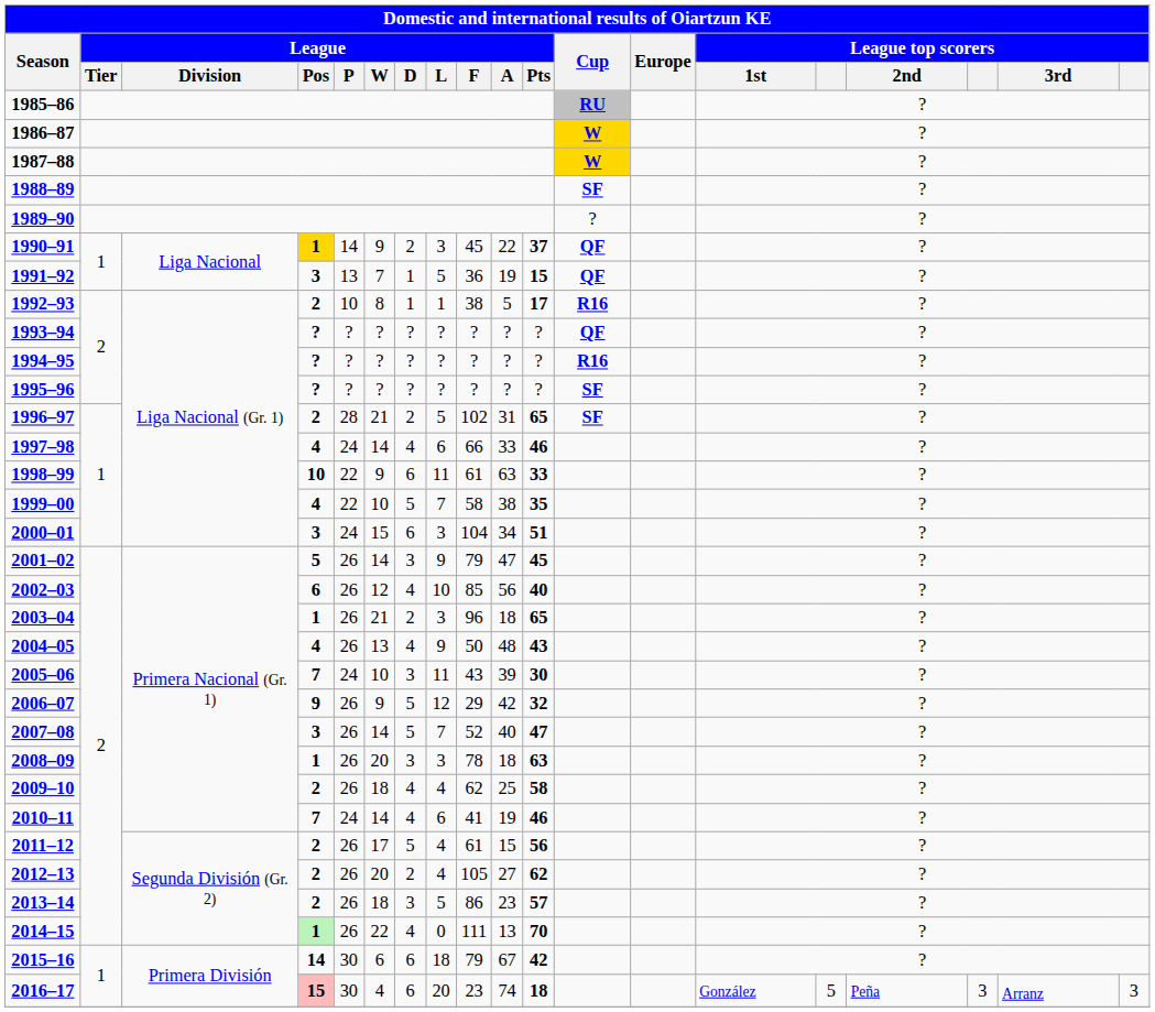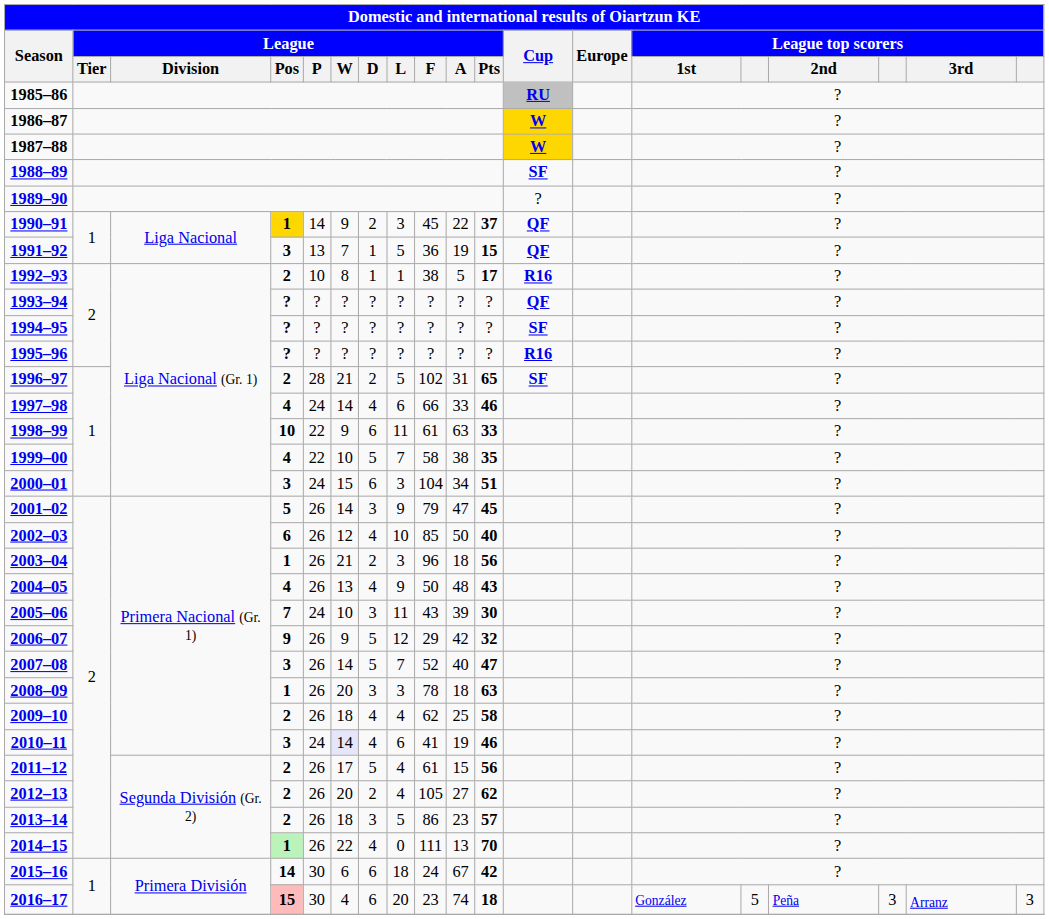 <table class="wikitable" style="text-align: center;">
 <tr>
 <th style="color:white; background:blue;" colspan=20>Domestic and international results of Oiartzun KE</th>
 </tr>
 <tr>
 <th rowspan=2 width="60"align=center>Season</th>
 <th colspan="10" style="color:white; background:blue;">League</th>
 <th rowspan=2 width="60"align=center><a href='#'>Cup</a></th>
 <th rowspan=2 colspan=2>Europe</th>
 <th colspan=6 style="color:white; background:blue;">League top scorers</th>
 </tr>
 <tr>
 <th width="20px">Tier</th>
 <th width=150px>Division</th>
 <th width=20px>Pos</th>
 <th width=20px>P</th>
 <th width=20px>W</th>
 <th width=20px>D</th>
 <th width=20px>L</th>
 <th width=20px>F</th>
 <th width=20px>A</th>
 <th width=20px>Pts</th>
 <th width=100px>1st</th>
 <th width=20px></th>
 <th width=100px>2nd</th>
 <th width=20px></th>
 <th width=100px>3rd</th>
 <th width=20px></th>
 </tr>
 <tr>
 <td><strong>1985–86</strong></td>
 <td colspan=10></td>
 <td bgcolor=silver><strong><a href='#'>RU</a></strong></td>
 <td colspan=2></td>
 <td colspan=6>?</td>
 </tr>
 <tr>
 <td><strong>1986–87</strong></td>
 <td colspan=10></td>
 <td bgcolor=gold><strong><a href='#'>W</a></strong></td>
 <td colspan=2></td>
 <td colspan=6>?</td>
 </tr>
 <tr>
 <td><strong>1987–88</strong></td>
 <td colspan=10></td>
 <td bgcolor=gold><strong><a href='#'>W</a></strong></td>
 <td colspan=2></td>
 <td colspan=6>?</td>
 </tr>
 <tr>
 <td><strong><a href='#'>1988–89</a></strong></td>
 <td colspan=10></td>
 <td><strong><a href='#'>SF</a></strong></td>
 <td colspan=2></td>
 <td colspan=6>?</td>
 </tr>
 <tr>
 <td><strong><a href='#'>1989–90</a></strong></td>
 <td colspan=10></td>
 <td>?</td>
 <td colspan=2></td>
 <td colspan=6>?</td>
 </tr>
 <tr>
 <td><strong><a href='#'>1990–91</a></strong></td>
 <td rowspan=2>1</td>
 <td rowspan=2><a href='#'>Liga Nacional</a></td>
 <td bgcolor=gold><strong>1</strong></td>
 <td>14</td>
 <td>9</td>
 <td>2</td>
 <td>3</td>
 <td>45</td>
 <td>22</td>
 <td><strong>37</strong></td>
 <td><strong><a href='#'>QF</a></strong></td>
 <td colspan=2></td>
 <td colspan=6>?</td>
 </tr>
 <tr>
 <td><strong><a href='#'>1991–92</a></strong></td>
 <td><strong>3</strong></td>
 <td>13</td>
 <td>7</td>
 <td>1</td>
 <td>5</td>
 <td>36</td>
 <td>19</td>
 <td><strong>15</strong></td>
 <td><strong><a href='#'>QF</a></strong></td>
 <td colspan=2></td>
 <td colspan=6>?</td>
 </tr>
 <tr>
 <td><strong><a href='#'>1992–93</a></strong></td>
 <td rowspan=4>2</td>
 <td rowspan=9><a href='#'>Liga Nacional</a> <small>(Gr. 1)</small></td>
 <td><strong>2</strong></td>
 <td>10</td>
 <td>8</td>
 <td>1</td>
 <td>1</td>
 <td>38</td>
 <td>5</td>
 <td><strong>17</strong></td>
 <td><strong><a href='#'>R16</a></strong></td>
 <td colspan=2></td>
 <td colspan=6>?</td>
 </tr>
 <tr>
 <td><strong><a href='#'>1993–94</a></strong></td>
 <td><strong>?</strong></td>
 <td>?</td>
 <td>?</td>
 <td>?</td>
 <td>?</td>
 <td>?</td>
 <td>?</td>
 <td>?</td>
 <td><strong><a href='#'>QF</a></strong></td>
 <td colspan=2></td>
 <td colspan=6>?</td>
 </tr>
 <tr>
 <td><strong><a href='#'>1994–95</a></strong></td>
 <td><strong>?</strong></td>
 <td>?</td>
 <td>?</td>
 <td>?</td>
 <td>?</td>
 <td>?</td>
 <td>?</td>
 <td>?</td>
-<td><strong><a href='#'>R16</a></strong></td>
+<td><strong><a href='#'>SF</a></strong></td>
 <td colspan=2></td>
 <td colspan=6>?</td>
 </tr>
 <tr>
 <td><strong><a href='#'>1995–96</a></strong></td>
 <td><strong>?</strong></td>
 <td>?</td>
 <td>?</td>
 <td>?</td>
 <td>?</td>
 <td>?</td>
 <td>?</td>
 <td>?</td>
-<td><strong><a href='#'>SF</a></strong></td>
+<td><strong><a href='#'>R16</a></strong></td>
 <td colspan=2></td>
 <td colspan=6>?</td>
 </tr>
 <tr>
 <td><strong><a href='#'>1996–97</a></strong></td>
 <td rowspan=5>1</td>
 <td><strong>2</strong></td>
 <td>28</td>
 <td>21</td>
 <td>2</td>
 <td>5</td>
 <td>102</td>
 <td>31</td>
 <td><strong>65</strong></td>
 <td><strong><a href='#'>SF</a></strong></td>
 <td colspan=2></td>
 <td colspan=6>?</td>
 </tr>
 <tr>
 <td><strong><a href='#'>1997–98</a></strong></td>
 <td><strong>4</strong></td>
 <td>24</td>
 <td>14</td>
 <td>4</td>
 <td>6</td>
 <td>66</td>
 <td>33</td>
 <td><strong>46</strong></td>
 <td></td>
 <td colspan=2></td>
 <td colspan=6>?</td>
 </tr>
 <tr>
 <td><strong><a href='#'>1998–99</a></strong></td>
 <td><strong>10</strong></td>
 <td>22</td>
 <td>9</td>
 <td>6</td>
 <td>11</td>
 <td>61</td>
 <td>63</td>
 <td><strong>33</strong></td>
 <td></td>
 <td colspan=2></td>
 <td colspan=6>?</td>
 </tr>
 <tr>
 <td><strong><a href='#'>1999–00</a></strong></td>
 <td><strong>4</strong></td>
 <td>22</td>
 <td>10</td>
 <td>5</td>
 <td>7</td>
 <td>58</td>
 <td>38</td>
 <td><strong>35</strong></td>
 <td></td>
 <td colspan=2></td>
 <td colspan=6>?</td>
 </tr>
 <tr>
 <td><strong><a href='#'>2000–01</a></strong></td>
 <td><strong>3</strong></td>
 <td>24</td>
 <td>15</td>
 <td>6</td>
 <td>3</td>
 <td>104</td>
 <td>34</td>
 <td><strong>51</strong></td>
 <td></td>
 <td colspan=2></td>
 <td colspan=6>?</td>
 </tr>
 <tr>
 <td><strong><a href='#'>2001–02</a></strong></td>
 <td rowspan=14>2</td>
 <td rowspan=10><a href='#'>Primera Nacional</a> <small>(Gr. 1)</small></td>
 <td><strong>5</strong></td>
 <td>26</td>
 <td>14</td>
 <td>3</td>
 <td>9</td>
 <td>79</td>
 <td>47</td>
 <td><strong>45</strong></td>
 <td></td>
 <td colspan=2></td>
 <td colspan=6>?</td>
 </tr>
 <tr>
 <td><strong><a href='#'>2002–03</a></strong></td>
 <td><strong>6</strong></td>
 <td>26</td>
 <td>12</td>
 <td>4</td>
 <td>10</td>
 <td>85</td>
-<td>56</td>
+<td>50</td>
 <td><strong>40</strong></td>
 <td></td>
 <td colspan=2></td>
 <td colspan=6>?</td>
 </tr>
 <tr>
 <td><strong><a href='#'>2003–04</a></strong></td>
 <td><strong>1</strong></td>
 <td>26</td>
 <td>21</td>
 <td>2</td>
 <td>3</td>
 <td>96</td>
 <td>18</td>
-<td><strong>65</strong></td>
+<td><strong>56</strong></td>
 <td></td>
 <td colspan=2></td>
 <td colspan=6>?</td>
 </tr>
 <tr>
 <td><strong><a href='#'>2004–05</a></strong></td>
 <td><strong>4</strong></td>
 <td>26</td>
 <td>13</td>
 <td>4</td>
 <td>9</td>
 <td>50</td>
 <td>48</td>
 <td><strong>43</strong></td>
 <td></td>
 <td colspan=2></td>
 <td colspan=6>?</td>
 </tr>
 <tr>
 <td><strong><a href='#'>2005–06</a></strong></td>
 <td><strong>7</strong></td>
 <td>24</td>
 <td>10</td>
 <td>3</td>
 <td>11</td>
 <td>43</td>
 <td>39</td>
 <td><strong>30</strong></td>
 <td></td>
 <td colspan=2></td>
 <td colspan=6>?</td>
 </tr>
 <tr>
 <td><strong><a href='#'>2006–07</a></strong></td>
 <td><strong>9</strong></td>
 <td>26</td>
 <td>9</td>
 <td>5</td>
 <td>12</td>
 <td>29</td>
 <td>42</td>
 <td><strong>32</strong></td>
 <td></td>
 <td colspan=2></td>
 <td colspan=6>?</td>
 </tr>
 <tr>
 <td><strong><a href='#'>2007–08</a></strong></td>
 <td><strong>3</strong></td>
 <td>26</td>
 <td>14</td>
 <td>5</td>
 <td>7</td>
 <td>52</td>
 <td>40</td>
 <td><strong>47</strong></td>
 <td></td>
 <td colspan=2></td>
 <td colspan=6>?</td>
 </tr>
 <tr>
 <td><strong><a href='#'>2008–09</a></strong></td>
 <td><strong>1</strong></td>
 <td>26</td>
 <td>20</td>
 <td>3</td>
 <td>3</td>
 <td>78</td>
 <td>18</td>
 <td><strong>63</strong></td>
 <td></td>
 <td colspan=2></td>
 <td colspan=6>?</td>
 </tr>
 <tr>
 <td><strong><a href='#'>2009–10</a></strong></td>
 <td><strong>2</strong></td>
 <td>26</td>
 <td>18</td>
 <td>4</td>
 <td>4</td>
 <td>62</td>
 <td>25</td>
 <td><strong>58</strong></td>
 <td></td>
 <td colspan=2></td>
 <td colspan=6>?</td>
 </tr>
 <tr>
 <td><strong><a href='#'>2010–11</a></strong></td>
-<td><strong>7</strong></td>
+<td><strong>3</strong></td>
 <td>24</td>
-<td>14</td>
+<td style="background: lavender;">14</td>
 <td>4</td>
 <td>6</td>
 <td>41</td>
 <td>19</td>
 <td><strong>46</strong></td>
 <td></td>
 <td colspan=2></td>
 <td colspan=6>?</td>
 </tr>
 <tr>
 <td><strong><a href='#'>2011–12</a></strong></td>
 <td rowspan=4><a href='#'>Segunda División</a> <small>(Gr. 2)</small></td>
 <td><strong>2</strong></td>
 <td>26</td>
 <td>17</td>
 <td>5</td>
 <td>4</td>
 <td>61</td>
 <td>15</td>
 <td><strong>56</strong></td>
 <td></td>
 <td colspan=2></td>
 <td colspan=6>?</td>
 </tr>
 <tr>
 <td><strong><a href='#'>2012–13</a></strong></td>
 <td><strong>2</strong></td>
 <td>26</td>
 <td>20</td>
 <td>2</td>
 <td>4</td>
 <td>105</td>
 <td>27</td>
 <td><strong>62</strong></td>
 <td></td>
 <td colspan=2></td>
 <td colspan=6>?</td>
 </tr>
 <tr>
 <td><strong><a href='#'>2013–14</a></strong></td>
 <td><strong>2</strong></td>
 <td>26</td>
 <td>18</td>
 <td>3</td>
 <td>5</td>
 <td>86</td>
 <td>23</td>
 <td><strong>57</strong></td>
 <td></td>
 <td colspan=2></td>
 <td colspan=6>?</td>
 </tr>
 <tr>
 <td><strong><a href='#'>2014–15</a></strong></td>
 <td bgcolor=#bbf3bb><strong>1</strong></td>
 <td>26</td>
 <td>22</td>
 <td>4</td>
 <td>0</td>
 <td>111</td>
 <td>13</td>
 <td><strong>70</strong></td>
 <td></td>
 <td colspan=2></td>
 <td colspan=6>?</td>
 </tr>
 <tr>
 <td><strong><a href='#'>2015–16</a></strong></td>
 <td rowspan=2>1</td>
 <td rowspan=2><a href='#'>Primera División</a></td>
 <td><strong>14</strong></td>
 <td>30</td>
 <td>6</td>
 <td>6</td>
 <td>18</td>
-<td>79</td>
+<td>24</td>
 <td>67</td>
 <td><strong>42</strong></td>
 <td></td>
 <td colspan=2></td>
 <td colspan=6>?</td>
 </tr>
 <tr>
 <td><strong><a href='#'>2016–17</a></strong></td>
 <td bgcolor=#ffbbbb><strong>15</strong></td>
 <td>30</td>
 <td>4</td>
 <td>6</td>
 <td>20</td>
 <td>23</td>
 <td>74</td>
 <td><strong>18</strong></td>
 <td></td>
 <td colspan=2></td>
 <td align=left> <small><a href='#'>González</a></small></td>
 <td>5</td>
 <td align=left> <small><a href='#'>Peña</a></small></td>
 <td>3</td>
 <td align=left> <small><a href='#'>Arranz</a></small> <sup></sup></td>
 <td>3</td>
 </tr>
 <tr>
 </tr>
 </table>
